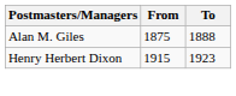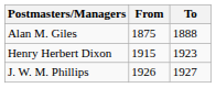 <table class="wikitable">
 <tr>
 <th width="60%">Postmasters/Managers</th>
 <th width="20%">From</th>
 <th width="20%">To</th>
 </tr>
 <tr>
 <td>Alan M. Giles</td>
 <td>1875</td>
 <td>1888</td>
 </tr>
 <tr>
 <td>Henry Herbert Dixon</td>
 <td>1915</td>
 <td>1923</td>
 </tr>
+<tr>
+<td>J. W. M. Phillips</td>
+<td>1926</td>
+<td>1927</td>
+</tr>
 </table>
